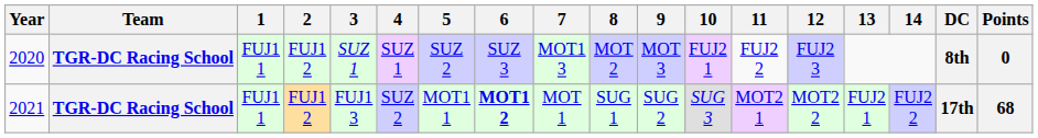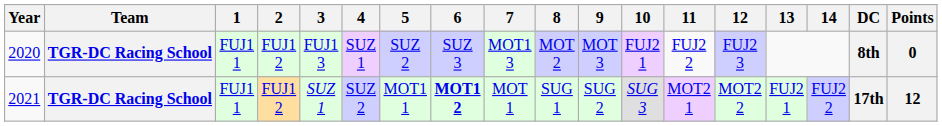 <table class="wikitable" style="text-align:center; font-size:90%">
 <tr>
 <th>Year</th>
 <th>Team</th>
 <th>1</th>
 <th>2</th>
 <th>3</th>
 <th>4</th>
 <th>5</th>
 <th>6</th>
 <th>7</th>
 <th>8</th>
 <th>9</th>
 <th>10</th>
 <th>11</th>
 <th>12</th>
 <th>13</th>
 <th>14</th>
 <th>DC</th>
 <th>Points</th>
 </tr>
 <tr>
 <td><a href='#'>2020</a></td>
 <th><a href='#'>TGR-DC Racing School</a></th>
 <td style="background:#DFFFDF;"><a href='#'>FUJ1<br>1</a><br></td>
 <td style="background:#DFFFDF;"><a href='#'>FUJ1<br>2</a><br></td>
-<td style="background:#DFFFDF;"><em><a href='#'>SUZ<br>1</a><br></em></td>
+<td style="background:#DFFFDF;"><a href='#'>FUJ1<br>3</a><br></td>
 <td style="background:#EFCFFF;"><a href='#'>SUZ<br>1</a><br></td>
 <td style="background:#CFCFFF;"><a href='#'>SUZ<br>2</a><br></td>
 <td style="background:#CFCFFF;"><a href='#'>SUZ<br>3</a><br></td>
 <td style="background:#DFFFDF;"><a href='#'>MOT1<br>3</a><br></td>
 <td style="background:#CFCFFF;"><a href='#'>MOT<br>2</a><br></td>
 <td style="background:#CFCFFF;"><a href='#'>MOT<br>3</a><br></td>
 <td style="background:#EFCFFF;"><a href='#'>FUJ2<br>1</a><br></td>
 <td style="background:#;"><a href='#'>FUJ2<br>2</a><br></td>
 <td style="background:#CFCFFF;"><a href='#'>FUJ2<br>3</a><br></td>
 <td colspan=2></td>
 <th>8th</th>
 <th>0</th>
 </tr>
 <tr>
 <td><a href='#'>2021</a></td>
 <th><a href='#'>TGR-DC Racing School</a></th>
 <td style="background:#DFFFDF;"><a href='#'>FUJ1<br>1</a><br></td>
 <td style="background:#FFDF9F;"><a href='#'>FUJ1<br>2</a><br></td>
-<td style="background:#DFFFDF;"><a href='#'>FUJ1<br>3</a><br></td>
+<td style="background:#DFFFDF;"><em><a href='#'>SUZ<br>1</a><br></em></td>
 <td style="background:#CFCFFF;"><a href='#'>SUZ<br>2</a><br></td>
 <td style="background:#DFFFDF;"><a href='#'>MOT1<br>1</a><br></td>
 <td style="background:#DFFFDF;"><strong><a href='#'>MOT1<br>2</a><br></strong></td>
 <td style="background:#DFFFDF;"><a href='#'>MOT<br>1</a><br></td>
 <td style="background:#DFFFDF;"><a href='#'>SUG<br>1</a><br></td>
 <td style="background:#DFFFDF;"><a href='#'>SUG<br>2</a><br></td>
 <td style="background:#DFDFDF;"><em><a href='#'>SUG<br>3</a></em><br></td>
 <td style="background:#EFCFFF;"><a href='#'>MOT2<br>1</a><br></td>
 <td style="background:#DFFFDF;"><a href='#'>MOT2<br>2</a><br></td>
 <td style="background:#DFFFDF;"><a href='#'>FUJ2<br>1</a><br></td>
 <td style="background:#CFCFFF;"><a href='#'>FUJ2<br>2</a><br></td>
 <th>17th</th>
-<th>68</th>
+<th>12</th>
 </tr>
 </table>
